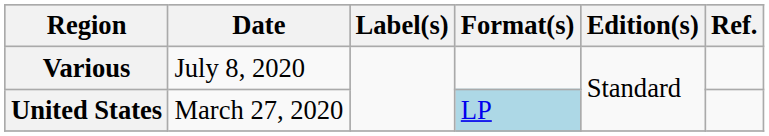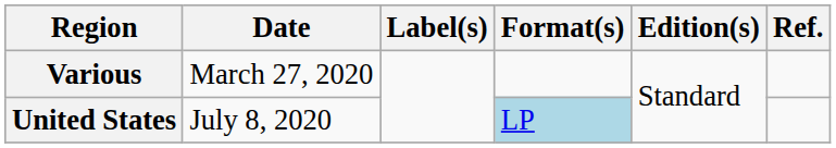 <table class="wikitable plainrowheaders">
 <tr>
 <th scope="col">Region</th>
 <th scope="col">Date</th>
 <th scope="col">Label(s)</th>
 <th scope="col">Format(s)</th>
 <th scope="col">Edition(s)</th>
 <th scope="col">Ref.</th>
 </tr>
 <tr>
 <th scope="row">Various</th>
-<td>July 8, 2020</td>
+<td>March 27, 2020</td>
 <td rowspan="2"></td>
 <td></td>
 <td rowspan="2">Standard</td>
 <td style="text-align: center"></td>
 </tr>
 <tr>
 <th scope="row">United States</th>
-<td>March 27, 2020</td>
+<td>July 8, 2020</td>
 <td style="background: lightblue;"><a href='#'>LP</a></td>
 <td style="text-align: center"></td>
 </tr>
 </table>
